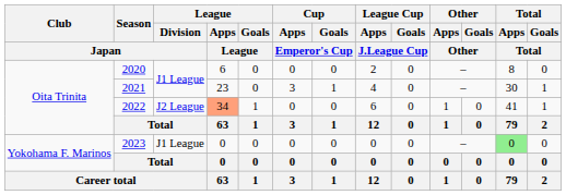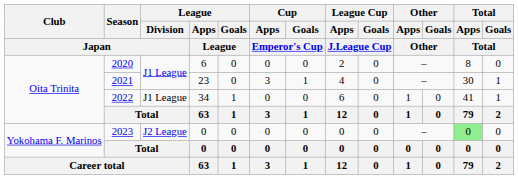 <table class="wikitable" style="text-align: center">
 <tr>
 <th rowspan="2">Club</th>
 <th rowspan="2">Season</th>
 <th colspan="3">League</th>
 <th colspan="2">Cup</th>
 <th colspan="2">League Cup</th>
 <th colspan="2">Other</th>
 <th colspan="2">Total</th>
 </tr>
 <tr>
 <th>Division</th>
 <th>Apps</th>
 <th>Goals</th>
 <th>Apps</th>
 <th>Goals</th>
 <th>Apps</th>
 <th>Goals</th>
 <th>Apps</th>
 <th>Goals</th>
 <th>Apps</th>
 <th>Goals</th>
 </tr>
 <tr>
 <th colspan=3>Japan</th>
 <th colspan=2>League</th>
 <th colspan=2><a href='#'>Emperor's Cup</a></th>
 <th colspan=2><a href='#'>J.League Cup</a></th>
 <th colspan=2>Other</th>
 <th colspan=2>Total</th>
 </tr>
 <tr>
 <td rowspan="4"><a href='#'>Oita Trinita</a></td>
 <td><a href='#'>2020</a></td>
 <td rowspan="2"><a href='#'>J1 League</a></td>
 <td>6</td>
 <td>0</td>
 <td>0</td>
 <td>0</td>
 <td>2</td>
 <td>0</td>
 <td colspan="2">–</td>
 <td>8</td>
 <td>0</td>
 </tr>
 <tr>
 <td><a href='#'>2021</a></td>
 <td>23</td>
 <td>0</td>
 <td>3</td>
 <td>1</td>
 <td>4</td>
 <td>0</td>
 <td colspan="2">–</td>
 <td>30</td>
 <td>1</td>
 </tr>
 <tr>
 <td><a href='#'>2022</a></td>
-<td><a href='#'>J2 League</a></td>
-<td style="background: lightsalmon;">34</td>
+<td>J1 League</td>
+<td>34</td>
 <td>1</td>
 <td>0</td>
 <td>0</td>
 <td>6</td>
 <td>0</td>
 <td>1</td>
 <td>0</td>
 <td>41</td>
 <td>1</td>
 </tr>
 <tr>
 <th colspan="2">Total</th>
 <th>63</th>
 <th>1</th>
 <th>3</th>
 <th>1</th>
 <th>12</th>
 <th>0</th>
 <th>1</th>
 <th>0</th>
 <th>79</th>
 <th>2</th>
 </tr>
 <tr>
 <td rowspan="2"><a href='#'>Yokohama F. Marinos</a></td>
 <td><a href='#'>2023</a></td>
-<td>J1 League</td>
+<td><a href='#'>J2 League</a></td>
 <td>0</td>
 <td>0</td>
 <td>0</td>
 <td>0</td>
 <td>0</td>
 <td>0</td>
 <td colspan="2">–</td>
 <td style="background: lightgreen;">0</td>
 <td>0</td>
 </tr>
 <tr>
 <th colspan="2">Total</th>
 <th>0</th>
 <th>0</th>
 <th>0</th>
 <th>0</th>
 <th>0</th>
 <th>0</th>
 <th>0</th>
 <th>0</th>
 <th>0</th>
 <th>0</th>
 </tr>
 <tr>
 <th colspan=3>Career total</th>
 <th>63</th>
 <th>1</th>
 <th>3</th>
 <th>1</th>
 <th>12</th>
 <th>0</th>
 <th>1</th>
 <th>0</th>
 <th>79</th>
 <th>2</th>
 </tr>
 </table>
